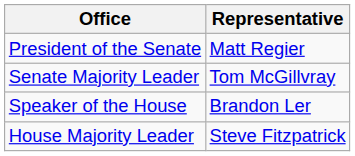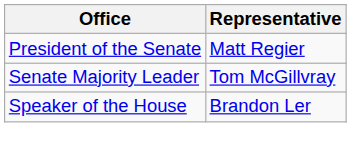 <table class="wikitable">
 <tr>
 <th>Office</th>
 <th>Representative</th>
 </tr>
 <tr>
 <td><a href='#'>President of the Senate</a></td>
 <td><a href='#'>Matt Regier</a></td>
 </tr>
 <tr>
 <td><a href='#'>Senate Majority Leader</a></td>
 <td><a href='#'>Tom McGillvray</a></td>
 </tr>
 <tr>
 <td><a href='#'>Speaker of the House</a></td>
 <td><a href='#'>Brandon Ler</a></td>
 </tr>
-<tr>
-<td><a href='#'>House Majority Leader</a></td>
-<td><a href='#'>Steve Fitzpatrick</a></td>
-</tr>
 </table>
